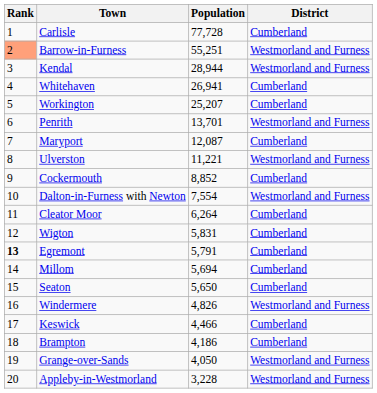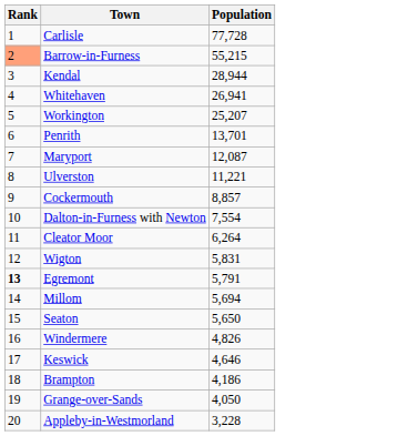 <table class="wikitable sortable">
 <tr>
 <th>Rank</th>
 <th>Town</th>
 <th>Population</th>
-<th>District</th>
 </tr>
 <tr>
 <td>1</td>
 <td><a href='#'>Carlisle</a></td>
 <td>77,728</td>
-<td><a href='#'>Cumberland</a></td>
 </tr>
 <tr>
 <td style="background: lightsalmon;">2</td>
 <td><a href='#'>Barrow-in-Furness</a></td>
-<td>55,251</td>
-<td><a href='#'>Westmorland and Furness</a></td>
+<td>55,215</td>
 </tr>
 <tr>
 <td>3</td>
 <td><a href='#'>Kendal</a></td>
 <td>28,944</td>
-<td><a href='#'>Westmorland and Furness</a></td>
 </tr>
 <tr>
 <td>4</td>
 <td><a href='#'>Whitehaven</a></td>
 <td>26,941</td>
-<td><a href='#'>Cumberland</a></td>
 </tr>
 <tr>
 <td>5</td>
 <td><a href='#'>Workington</a></td>
 <td>25,207</td>
-<td><a href='#'>Cumberland</a></td>
 </tr>
 <tr>
 <td>6</td>
 <td><a href='#'>Penrith</a></td>
 <td>13,701</td>
-<td><a href='#'>Westmorland and Furness</a></td>
 </tr>
 <tr>
 <td>7</td>
 <td><a href='#'>Maryport</a></td>
 <td>12,087</td>
-<td><a href='#'>Cumberland</a></td>
 </tr>
 <tr>
 <td>8</td>
 <td><a href='#'>Ulverston</a></td>
 <td>11,221</td>
-<td><a href='#'>Westmorland and Furness</a></td>
 </tr>
 <tr>
 <td>9</td>
 <td><a href='#'>Cockermouth</a></td>
-<td>8,852</td>
-<td><a href='#'>Cumberland</a></td>
+<td>8,857</td>
 </tr>
 <tr>
 <td>10</td>
 <td><a href='#'>Dalton-in-Furness</a> with <a href='#'>Newton</a></td>
 <td>7,554</td>
-<td><a href='#'>Westmorland and Furness</a></td>
 </tr>
 <tr>
 <td>11</td>
 <td><a href='#'>Cleator Moor</a></td>
 <td>6,264</td>
-<td><a href='#'>Cumberland</a></td>
 </tr>
 <tr>
 <td>12</td>
 <td><a href='#'>Wigton</a></td>
 <td>5,831</td>
-<td><a href='#'>Cumberland</a></td>
 </tr>
 <tr>
 <td><strong>13</strong></td>
 <td><a href='#'>Egremont</a></td>
 <td>5,791</td>
-<td><a href='#'>Cumberland</a></td>
 </tr>
 <tr>
 <td>14</td>
 <td><a href='#'>Millom</a></td>
 <td>5,694</td>
-<td><a href='#'>Cumberland</a></td>
 </tr>
 <tr>
 <td>15</td>
 <td><a href='#'>Seaton</a></td>
 <td>5,650</td>
-<td><a href='#'>Cumberland</a></td>
 </tr>
 <tr>
 <td>16</td>
 <td><a href='#'>Windermere</a></td>
 <td>4,826</td>
-<td><a href='#'>Westmorland and Furness</a></td>
 </tr>
 <tr>
 <td>17</td>
 <td><a href='#'>Keswick</a></td>
-<td>4,466</td>
-<td><a href='#'>Cumberland</a></td>
+<td>4,646</td>
 </tr>
 <tr>
 <td>18</td>
 <td><a href='#'>Brampton</a></td>
 <td>4,186</td>
-<td><a href='#'>Cumberland</a></td>
 </tr>
 <tr>
 <td>19</td>
 <td><a href='#'>Grange-over-Sands</a></td>
 <td>4,050</td>
-<td><a href='#'>Westmorland and Furness</a></td>
 </tr>
 <tr>
 <td>20</td>
 <td><a href='#'>Appleby-in-Westmorland</a></td>
 <td>3,228</td>
-<td><a href='#'>Westmorland and Furness</a></td>
 </tr>
 </table>
